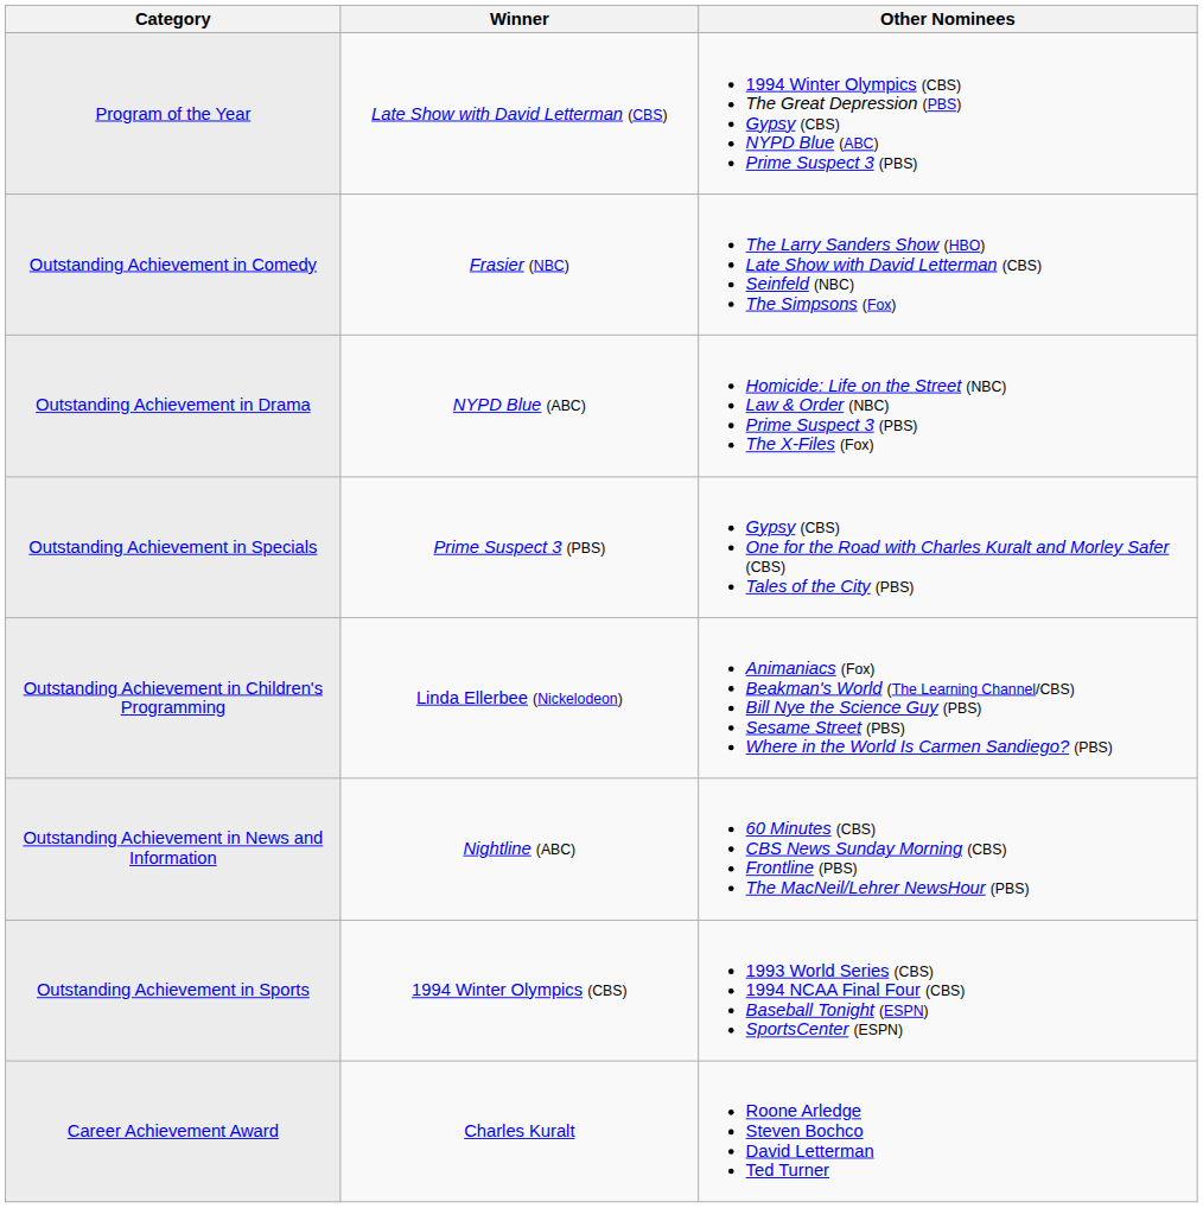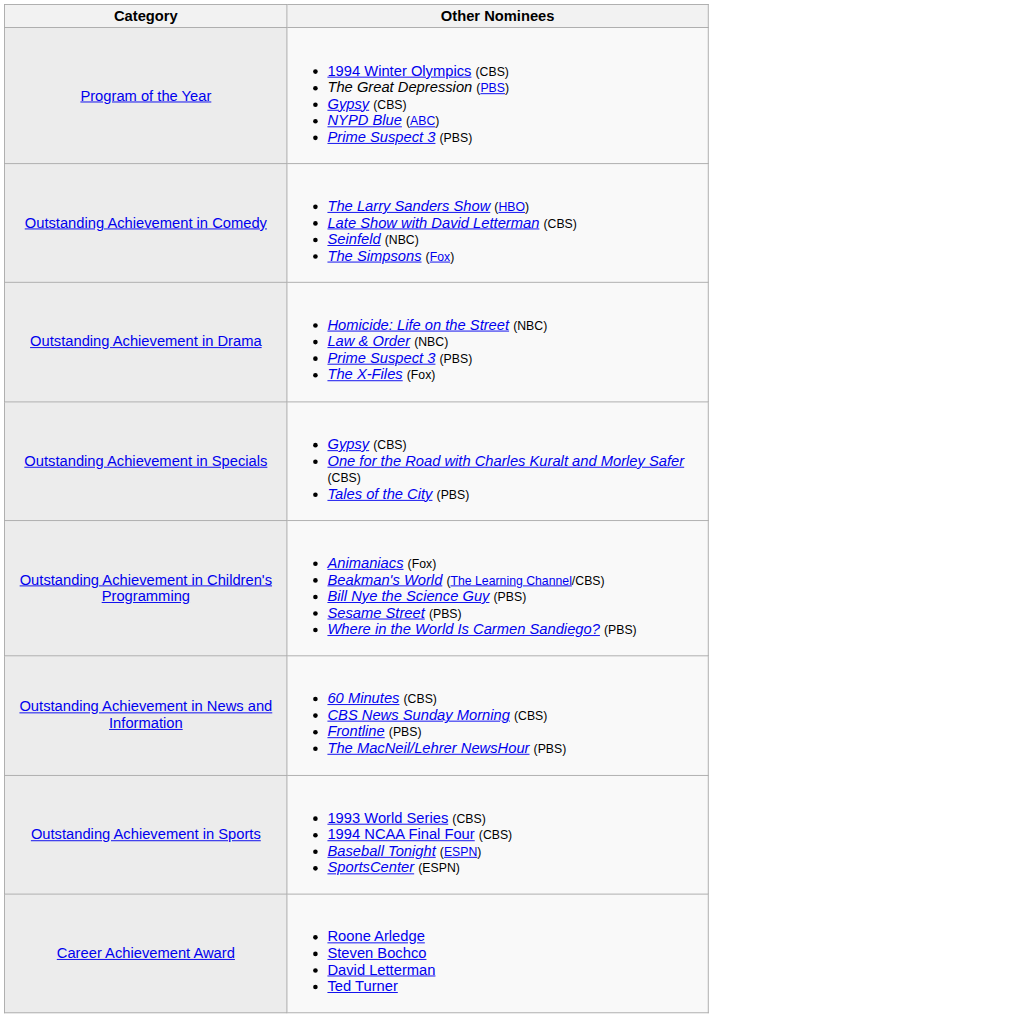 <table class="wikitable">
 <tr>
 <th width="300">Category</th>
-<th width="320">Winner</th>
 <th width="450">Other Nominees</th>
 </tr>
 <tr>
 <td align="center" style="background: #ececec; color: grey; vertical-align: middle; text-align: center;" class="table-na"><a href='#'>Program of the Year</a></td>
-<td align="center"><em><a href='#'>Late Show with David Letterman</a></em> <small>(<a href='#'>CBS</a>)</small></td>
 <td><br><ul><li><a href='#'>1994 Winter Olympics</a> <small>(CBS)</small></li><li><em>The Great Depression</em> <small>(<a href='#'>PBS</a>)</small></li><li><em><a href='#'>Gypsy</a></em> <small>(CBS)</small></li><li><em><a href='#'>NYPD Blue</a></em> <small>(<a href='#'>ABC</a>)</small></li><li><em><a href='#'>Prime Suspect 3</a></em> <small>(PBS)</small></li></ul></td>
 </tr>
 <tr>
 <td align="center" style="background: #ececec; color: grey; vertical-align: middle; text-align: center;" class="table-na"><a href='#'>Outstanding Achievement in Comedy</a></td>
-<td align="center"><em><a href='#'>Frasier</a></em> <small>(<a href='#'>NBC</a>)</small></td>
 <td><br><ul><li><em><a href='#'>The Larry Sanders Show</a></em> <small>(<a href='#'>HBO</a>)</small></li><li><em><a href='#'>Late Show with David Letterman</a></em> <small>(CBS)</small></li><li><em><a href='#'>Seinfeld</a></em> <small>(NBC)</small></li><li><em><a href='#'>The Simpsons</a></em> <small>(<a href='#'>Fox</a>)</small></li></ul></td>
 </tr>
 <tr>
 <td align="center" style="background: #ececec; color: grey; vertical-align: middle; text-align: center;" class="table-na"><a href='#'>Outstanding Achievement in Drama</a></td>
-<td align="center"><em><a href='#'>NYPD Blue</a></em> <small>(ABC)</small></td>
 <td><br><ul><li><em><a href='#'>Homicide: Life on the Street</a></em> <small>(NBC)</small></li><li><em><a href='#'>Law & Order</a></em> <small>(NBC)</small></li><li><em><a href='#'>Prime Suspect 3</a></em> <small>(PBS)</small></li><li><em><a href='#'>The X-Files</a></em> <small>(Fox)</small></li></ul></td>
 </tr>
 <tr>
 <td align="center" style="background: #ececec; color: grey; vertical-align: middle; text-align: center;" class="table-na"><a href='#'>Outstanding Achievement in Specials</a></td>
-<td align="center"><em><a href='#'>Prime Suspect 3</a></em> <small>(PBS)</small></td>
 <td><br><ul><li><em><a href='#'>Gypsy</a></em> <small>(CBS)</small></li><li><em><a href='#'>One for the Road with Charles Kuralt and Morley Safer</a></em> <small>(CBS)</small></li><li><em><a href='#'>Tales of the City</a></em> <small>(PBS)</small></li></ul></td>
 </tr>
 <tr>
 <td align="center" style="background: #ececec; color: grey; vertical-align: middle; text-align: center;" class="table-na"><a href='#'>Outstanding Achievement in Children's Programming</a></td>
-<td align="center"><a href='#'>Linda Ellerbee</a> <small>(<a href='#'>Nickelodeon</a>)</small></td>
 <td><br><ul><li><em><a href='#'>Animaniacs</a></em> <small>(Fox)</small></li><li><em><a href='#'>Beakman's World</a></em> <small>(<a href='#'>The Learning Channel</a>/CBS)</small></li><li><em><a href='#'>Bill Nye the Science Guy</a></em> <small>(PBS)</small></li><li><em><a href='#'>Sesame Street</a></em> <small>(PBS)</small></li><li><em><a href='#'>Where in the World Is Carmen Sandiego?</a></em> <small>(PBS)</small></li></ul></td>
 </tr>
 <tr>
 <td align="center" style="background: #ececec; color: grey; vertical-align: middle; text-align: center;" class="table-na"><a href='#'>Outstanding Achievement in News and Information</a></td>
-<td align="center"><em><a href='#'>Nightline</a></em> <small>(ABC)</small></td>
 <td><br><ul><li><em><a href='#'>60 Minutes</a></em> <small>(CBS)</small></li><li><em><a href='#'>CBS News Sunday Morning</a></em> <small>(CBS)</small></li><li><em><a href='#'>Frontline</a></em> <small>(PBS)</small></li><li><em><a href='#'>The MacNeil/Lehrer NewsHour</a></em> <small>(PBS)</small></li></ul></td>
 </tr>
 <tr>
 <td align="center" style="background: #ececec; color: grey; vertical-align: middle; text-align: center;" class="table-na"><a href='#'>Outstanding Achievement in Sports</a></td>
-<td align="center"><a href='#'>1994 Winter Olympics</a> <small>(CBS)</small></td>
 <td><br><ul><li><a href='#'>1993 World Series</a> <small>(CBS)</small></li><li><a href='#'>1994 NCAA Final Four</a> <small>(CBS)</small></li><li><em><a href='#'>Baseball Tonight</a></em> <small>(<a href='#'>ESPN</a>)</small></li><li><em><a href='#'>SportsCenter</a></em> <small>(ESPN)</small></li></ul></td>
 </tr>
 <tr>
 <td align="center" style="background: #ececec; color: grey; vertical-align: middle; text-align: center;" class="table-na"><a href='#'>Career Achievement Award</a></td>
-<td align="center"><a href='#'>Charles Kuralt</a></td>
 <td><br><ul><li><a href='#'>Roone Arledge</a></li><li><a href='#'>Steven Bochco</a></li><li><a href='#'>David Letterman</a></li><li><a href='#'>Ted Turner</a></li></ul></td>
 </tr>
 </table>
